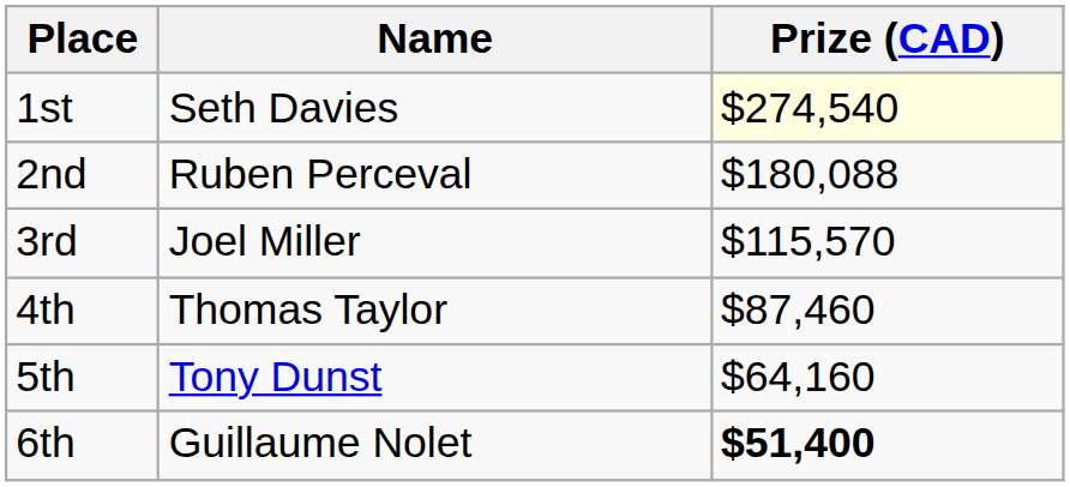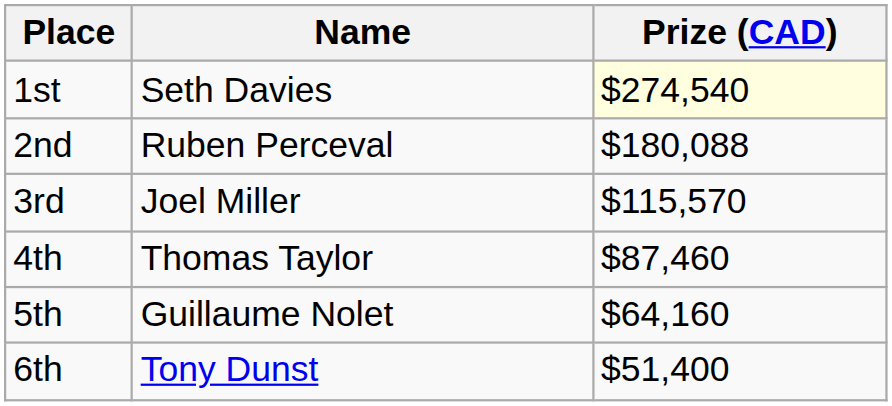 <table class="wikitable">
 <tr>
 <th style="width:50px;">Place</th>
 <th style="width:200px;">Name</th>
 <th style="width:125px;">Prize (<a href='#'>CAD</a>)</th>
 </tr>
 <tr>
 <td>1st</td>
 <td> Seth Davies</td>
 <td style="background: lightyellow;">$274,540</td>
 </tr>
 <tr>
 <td>2nd</td>
 <td> Ruben Perceval</td>
 <td>$180,088</td>
 </tr>
 <tr>
 <td>3rd</td>
 <td> Joel Miller</td>
 <td>$115,570</td>
 </tr>
 <tr>
 <td>4th</td>
 <td> Thomas Taylor</td>
 <td>$87,460</td>
 </tr>
 <tr>
 <td>5th</td>
-<td> <a href='#'>Tony Dunst</a></td>
+<td>  Guillaume Nolet</td>
 <td>$64,160</td>
 </tr>
 <tr>
 <td>6th</td>
-<td>  Guillaume Nolet</td>
-<td><strong>$51,400</strong></td>
+<td> <a href='#'>Tony Dunst</a></td>
+<td>$51,400</td>
 </tr>
 </table>
